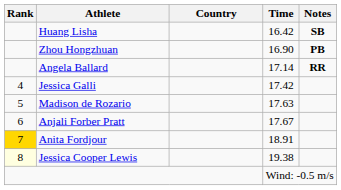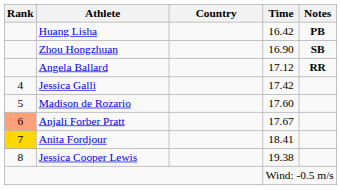 <table class="wikitable sortable" style="text-align:center">
 <tr>
 <th>Rank</th>
 <th style="width:180px">Athlete</th>
 <th style="width:125px">Country</th>
 <th>Time</th>
 <th>Notes</th>
 </tr>
 <tr>
 <td></td>
 <td style="text-align:left;"><a href='#'>Huang Lisha</a></td>
 <td style="text-align:left;"></td>
 <td>16.42</td>
-<td><strong>SB</strong></td>
+<td><strong>PB</strong></td>
 </tr>
 <tr>
 <td></td>
 <td style="text-align:left;"><a href='#'>Zhou Hongzhuan</a></td>
 <td style="text-align:left;"></td>
 <td>16.90</td>
-<td><strong>PB</strong></td>
+<td><strong>SB</strong></td>
 </tr>
 <tr>
 <td></td>
 <td style="text-align:left;"><a href='#'>Angela Ballard</a></td>
 <td style="text-align:left;"></td>
-<td>17.14</td>
+<td>17.12</td>
 <td><strong>RR</strong></td>
 </tr>
 <tr>
 <td>4</td>
 <td style="text-align:left;"><a href='#'>Jessica Galli</a></td>
 <td style="text-align:left;"></td>
 <td>17.42</td>
 <td></td>
 </tr>
 <tr>
 <td>5</td>
 <td style="text-align:left;"><a href='#'>Madison de Rozario</a></td>
 <td style="text-align:left;"></td>
-<td>17.63</td>
+<td>17.60</td>
 <td></td>
 </tr>
 <tr>
-<td>6</td>
+<td style="background: lightsalmon;">6</td>
 <td style="text-align:left;"><a href='#'>Anjali Forber Pratt</a></td>
 <td style="text-align:left;"></td>
 <td>17.67</td>
 <td></td>
 </tr>
 <tr>
 <td style="background: gold;">7</td>
 <td style="text-align:left;"><a href='#'>Anita Fordjour</a></td>
 <td style="text-align:left;"></td>
-<td>18.91</td>
+<td>18.41</td>
 <td></td>
 </tr>
 <tr>
-<td style="background: lightyellow;">8</td>
+<td>8</td>
 <td style="text-align:left;"><a href='#'>Jessica Cooper Lewis</a></td>
 <td style="text-align:left;"></td>
 <td>19.38</td>
 <td></td>
 </tr>
 <tr class="sortbottom">
 <td colspan="3"></td>
 <td colspan="2">Wind: -0.5 m/s</td>
 </tr>
 </table>
